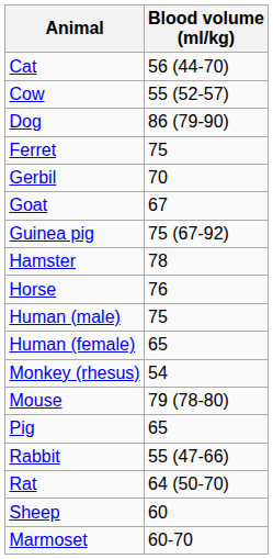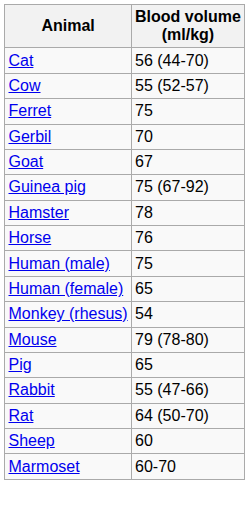 <table class="wikitable" align="right">
 <tr>
 <th>Animal</th>
 <th>Blood volume<br> (ml/kg)</th>
 </tr>
 <tr>
 <td><a href='#'>Cat</a></td>
 <td>56 (44-70)</td>
 </tr>
 <tr>
 <td><a href='#'>Cow</a></td>
 <td>55 (52-57)</td>
-</tr>
-<tr>
-<td><a href='#'>Dog</a></td>
-<td>86 (79-90)</td>
 </tr>
 <tr>
 <td><a href='#'>Ferret</a></td>
 <td>75</td>
 </tr>
 <tr>
 <td><a href='#'>Gerbil</a></td>
 <td>70</td>
 </tr>
 <tr>
 <td><a href='#'>Goat</a></td>
 <td>67</td>
 </tr>
 <tr>
 <td><a href='#'>Guinea pig</a></td>
 <td>75 (67-92)</td>
 </tr>
 <tr>
 <td><a href='#'>Hamster</a></td>
 <td>78</td>
 </tr>
 <tr>
 <td><a href='#'>Horse</a></td>
 <td>76</td>
 </tr>
 <tr>
 <td><a href='#'>Human (male)</a></td>
 <td>75</td>
 </tr>
 <tr>
 <td><a href='#'>Human (female)</a></td>
 <td>65</td>
 </tr>
 <tr>
 <td><a href='#'>Monkey (rhesus)</a></td>
 <td>54</td>
 </tr>
 <tr>
 <td><a href='#'>Mouse</a></td>
 <td>79 (78-80)</td>
 </tr>
 <tr>
 <td><a href='#'>Pig</a></td>
 <td>65</td>
 </tr>
 <tr>
 <td><a href='#'>Rabbit</a></td>
 <td>55 (47-66)</td>
 </tr>
 <tr>
 <td><a href='#'>Rat</a></td>
 <td>64 (50-70)</td>
 </tr>
 <tr>
 <td><a href='#'>Sheep</a></td>
 <td>60</td>
 </tr>
 <tr>
 <td><a href='#'>Marmoset</a></td>
 <td>60-70</td>
 </tr>
 </table>
